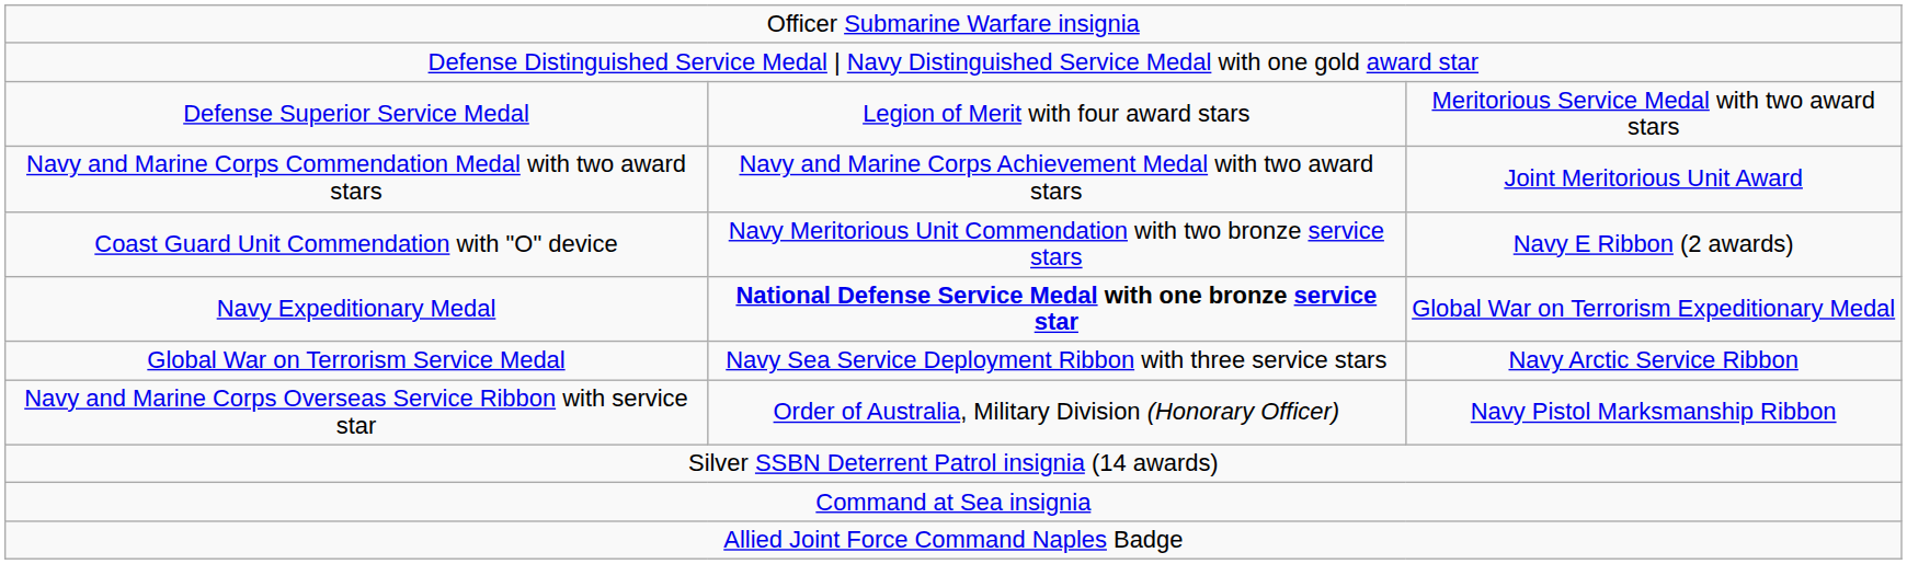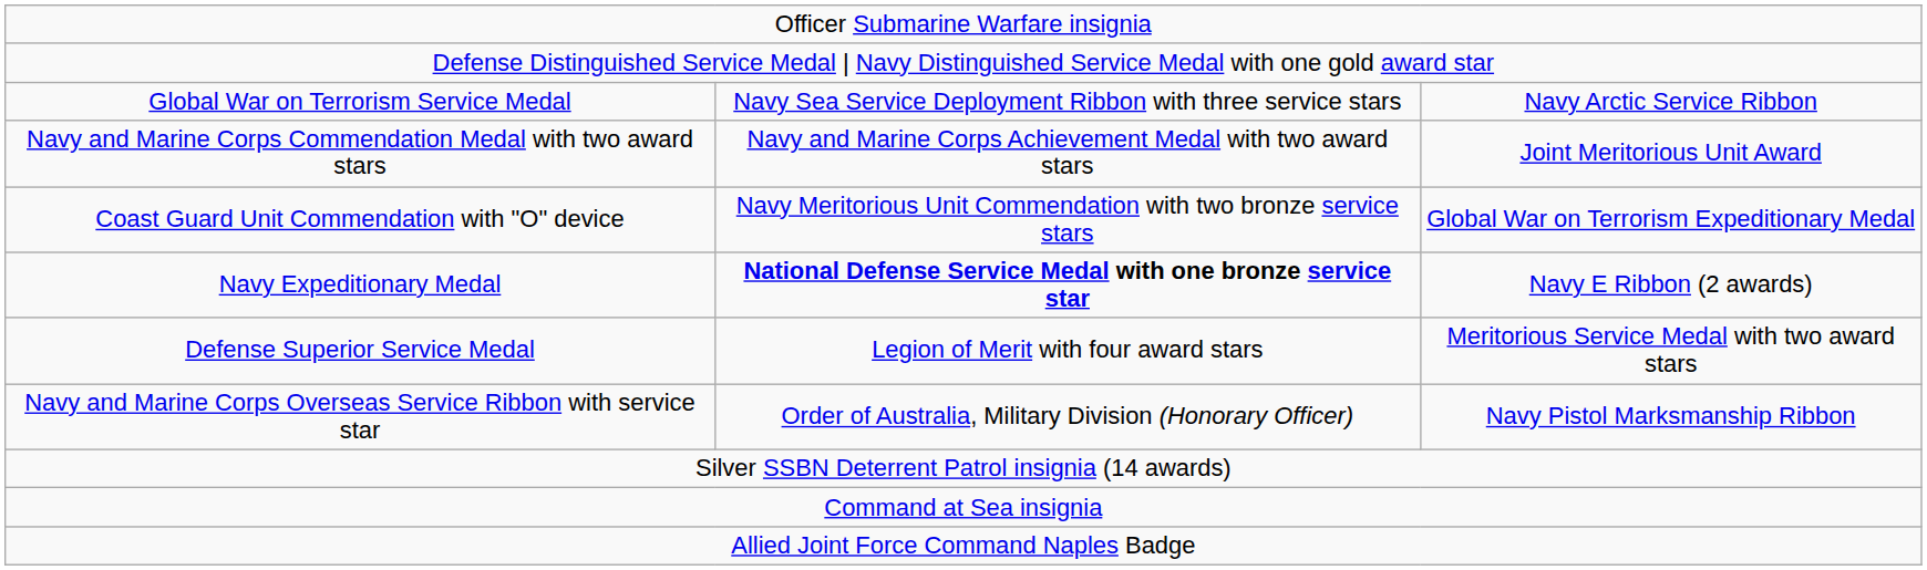 <table class="wikitable" style="margin:1em auto; text-align:center;">
 <tr>
 <td colspan="3">Officer <a href='#'>Submarine Warfare insignia</a></td>
 </tr>
 <tr>
 <td colspan="3"><a href='#'>Defense Distinguished Service Medal</a> | <a href='#'>Navy Distinguished Service Medal</a> with one gold <a href='#'>award star</a></td>
 </tr>
 <tr>
-<td><a href='#'>Defense Superior Service Medal</a></td>
-<td><a href='#'>Legion of Merit</a> with four award stars</td>
-<td><a href='#'>Meritorious Service Medal</a> with two award stars</td>
+<td><a href='#'>Global War on Terrorism Service Medal</a></td>
+<td><a href='#'>Navy Sea Service Deployment Ribbon</a> with three service stars</td>
+<td><a href='#'>Navy Arctic Service Ribbon</a></td>
 </tr>
 <tr>
 <td><a href='#'>Navy and Marine Corps Commendation Medal</a> with two award stars</td>
 <td><a href='#'>Navy and Marine Corps Achievement Medal</a> with two award stars</td>
 <td><a href='#'>Joint Meritorious Unit Award</a></td>
 </tr>
 <tr>
 <td><a href='#'>Coast Guard Unit Commendation</a> with "O" device</td>
 <td><a href='#'>Navy Meritorious Unit Commendation</a> with two bronze <a href='#'>service stars</a></td>
-<td><a href='#'>Navy E Ribbon</a> (2 awards)</td>
+<td><a href='#'>Global War on Terrorism Expeditionary Medal</a></td>
 </tr>
 <tr>
 <td><a href='#'>Navy Expeditionary Medal</a></td>
 <td><strong><a href='#'>National Defense Service Medal</a> with one bronze <a href='#'>service star</a></strong></td>
-<td><a href='#'>Global War on Terrorism Expeditionary Medal</a></td>
+<td><a href='#'>Navy E Ribbon</a> (2 awards)</td>
 </tr>
 <tr>
-<td><a href='#'>Global War on Terrorism Service Medal</a></td>
-<td><a href='#'>Navy Sea Service Deployment Ribbon</a> with three service stars</td>
-<td><a href='#'>Navy Arctic Service Ribbon</a></td>
+<td><a href='#'>Defense Superior Service Medal</a></td>
+<td><a href='#'>Legion of Merit</a> with four award stars</td>
+<td><a href='#'>Meritorious Service Medal</a> with two award stars</td>
 </tr>
 <tr>
 <td><a href='#'>Navy and Marine Corps Overseas Service Ribbon</a> with service star</td>
 <td><a href='#'>Order of Australia</a>, Military Division <em>(Honorary Officer)</em></td>
 <td><a href='#'>Navy Pistol Marksmanship Ribbon</a></td>
 </tr>
 <tr>
 <td colspan="3">Silver <a href='#'>SSBN Deterrent Patrol insignia</a> (14 awards)</td>
 </tr>
 <tr>
 <td colspan="3"><a href='#'>Command at Sea insignia</a></td>
 </tr>
 <tr>
 <td colspan="3"><a href='#'>Allied Joint Force Command Naples</a> Badge</td>
 </tr>
 </table>
